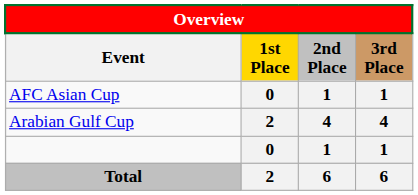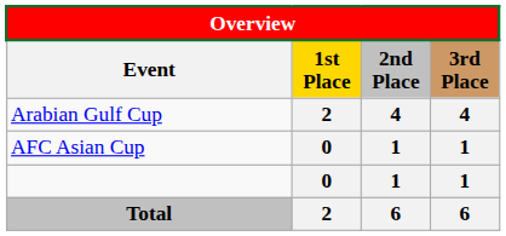 <table class="wikitable" style="width:30%;text-align:center">
 <tr>
 <th colspan="4" style="background: #FF0000;border: 2px solid #00732F;color:#FFFFFF;">Overview</th>
 </tr>
 <tr>
 <th>Event</th>
 <th style="width:14%;background:gold">1st Place</th>
 <th style="width:14%;background:silver">2nd Place</th>
 <th style="width:14%;background:#c96">3rd Place</th>
 </tr>
 <tr>
+<td align=left><a href='#'>Arabian Gulf Cup</a></td>
+<th>2</th>
+<th>4</th>
+<th>4</th>
+</tr>
+<tr>
 <td align=left><a href='#'>AFC Asian Cup</a></td>
 <th>0</th>
 <th>1</th>
 <th>1</th>
-</tr>
-<tr>
-<td align=left><a href='#'>Arabian Gulf Cup</a></td>
-<th>2</th>
-<th>4</th>
-<th>4</th>
 </tr>
 <tr>
 <td align=left></td>
 <th>0</th>
 <th>1</th>
 <th>1</th>
 </tr>
 <tr style="background:silver">
 <td><strong>Total</strong></td>
 <th>2</th>
 <th>6</th>
 <th>6</th>
 </tr>
 </table>
